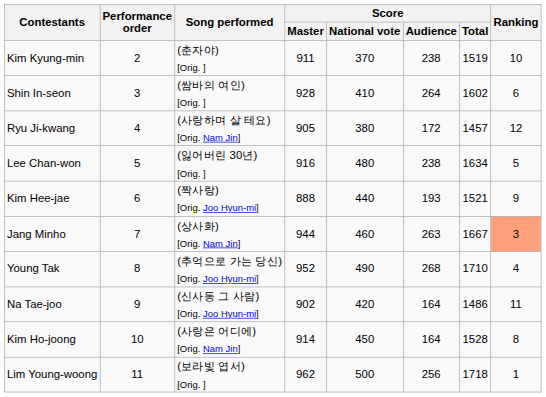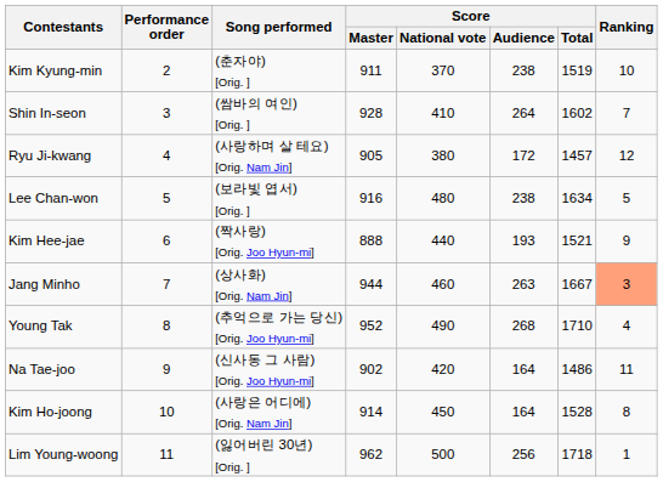 <table class="wikitable sortable">
 <tr>
 <th rowspan=2>Contestants</th>
 <th rowspan=2>Performance<br>order</th>
 <th rowspan=2>Song performed</th>
 <th colspan=4>Score</th>
 <th rowspan=2>Ranking</th>
 </tr>
 <tr>
 <th>Master</th>
 <th>National vote</th>
 <th>Audience</th>
 <th>Total</th>
 </tr>
 <tr>
 <td>Kim Kyung-min</td>
 <td align=center>2</td>
 <td>(춘자야)<br><sub>[Orig. ]</sub></td>
 <td align=center>911</td>
 <td align=center>370</td>
 <td align=center>238</td>
 <td align=center>1519</td>
 <td align=center>10</td>
 </tr>
 <tr>
 <td>Shin In-seon</td>
 <td align=center>3</td>
 <td>(쌈바의 여인)<br><sub>[Orig. ]</sub></td>
 <td align=center>928</td>
 <td align=center>410</td>
 <td align=center>264</td>
 <td align=center>1602</td>
-<td align=center>6</td>
+<td align=center>7</td>
 </tr>
 <tr>
 <td>Ryu Ji-kwang</td>
 <td align=center>4</td>
 <td>(사랑하며 살 테요)<br><sub>[Orig. <a href='#'>Nam Jin</a>]</sub></td>
 <td align=center>905</td>
 <td align=center>380</td>
 <td align=center>172</td>
 <td align=center>1457</td>
 <td align=center>12</td>
 </tr>
 <tr>
 <td>Lee Chan-won</td>
 <td align=center>5</td>
-<td>(잃어버린 30년)<br><sub>[Orig. ]</sub></td>
+<td>(보라빛 엽서)<br><sub>[Orig. ]</sub></td>
 <td align=center>916</td>
 <td align=center>480</td>
 <td align=center>238</td>
 <td align=center>1634</td>
 <td align=center>5</td>
 </tr>
 <tr>
 <td>Kim Hee-jae</td>
 <td align=center>6</td>
 <td>(짝사랑)<br><sub>[Orig. <a href='#'>Joo Hyun-mi</a>]</sub></td>
 <td align=center>888</td>
 <td align=center>440</td>
 <td align=center>193</td>
 <td align=center>1521</td>
 <td align=center>9</td>
 </tr>
 <tr>
 <td>Jang Minho</td>
 <td align=center>7</td>
 <td>(상사화)<br><sub>[Orig. <a href='#'>Nam Jin</a>]</sub></td>
 <td align=center>944</td>
 <td align=center>460</td>
 <td align=center>263</td>
 <td align=center>1667</td>
 <td align=center style="background: lightsalmon;">3</td>
 </tr>
 <tr>
 <td>Young Tak</td>
 <td align=center>8</td>
 <td>(추억으로 가는 당신)<br><sub>[Orig. <a href='#'>Joo Hyun-mi</a>]</sub></td>
 <td align=center>952</td>
 <td align=center>490</td>
 <td align=center>268</td>
 <td align=center>1710</td>
 <td align=center>4</td>
 </tr>
 <tr>
 <td>Na Tae-joo</td>
 <td align=center>9</td>
 <td>(신사동 그 사람)<br><sub>[Orig. <a href='#'>Joo Hyun-mi</a>]</sub></td>
 <td align=center>902</td>
 <td align=center>420</td>
 <td align=center>164</td>
 <td align=center>1486</td>
 <td align=center>11</td>
 </tr>
 <tr>
 <td>Kim Ho-joong</td>
 <td align=center>10</td>
 <td>(사랑은 어디에)<br><sub>[Orig. <a href='#'>Nam Jin</a>]</sub></td>
 <td align=center>914</td>
 <td align=center>450</td>
 <td align=center>164</td>
 <td align=center>1528</td>
 <td align=center>8</td>
 </tr>
 <tr>
 <td>Lim Young-woong</td>
 <td align=center>11</td>
-<td>(보라빛 엽서)<br><sub>[Orig. ]</sub></td>
+<td>(잃어버린 30년)<br><sub>[Orig. ]</sub></td>
 <td align=center>962</td>
 <td align=center>500</td>
 <td align=center>256</td>
 <td align=center>1718</td>
 <td align=center>1</td>
 </tr>
 </table>
